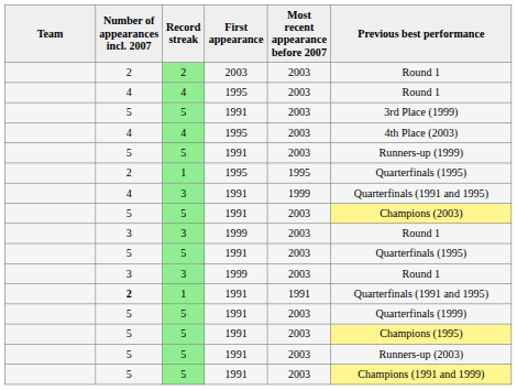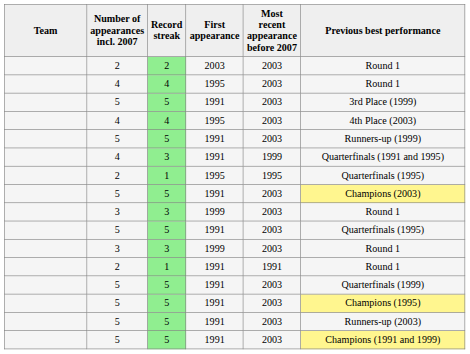 <table style=border-collapse:collapse border=1 cellspacing=0 cellpadding=5>
 <tr align=center bgcolor=#efefef>
 <th width=120>Team</th>
 <th width=80>Number of appearances incl. 2007</th>
 <th width=50>Record streak</th>
 <th width=80>First appearance</th>
 <th width=80>Most recent appearance before 2007</th>
 <th width=250>Previous best performance</th>
 </tr>
 <tr align=center style="background:#f5f5f5;">
 <td style="text-align:left;"></td>
 <td>2</td>
 <td bgcolor=#90EE90>2</td>
 <td>2003</td>
 <td>2003</td>
 <td>Round 1</td>
 </tr>
 <tr align=center style="background:#f5f5f5;">
 <td style="text-align:left;"></td>
 <td>4</td>
 <td bgcolor=#90EE90>4</td>
 <td>1995</td>
 <td>2003</td>
 <td>Round 1</td>
 </tr>
 <tr align=center style="background:#f5f5f5;">
 <td style="text-align:left;"></td>
 <td>5</td>
 <td bgcolor=#90EE90>5</td>
 <td>1991</td>
 <td>2003</td>
 <td>3rd Place (1999)</td>
 </tr>
 <tr align=center style="background:#f5f5f5;">
 <td style="text-align:left;"></td>
 <td>4</td>
 <td bgcolor=#90EE90>4</td>
 <td>1995</td>
 <td>2003</td>
 <td>4th Place (2003)</td>
 </tr>
 <tr align=center style="background:#f5f5f5;">
 <td style="text-align:left;"></td>
 <td>5</td>
 <td bgcolor=#90EE90>5</td>
 <td>1991</td>
 <td>2003</td>
 <td>Runners-up (1999)</td>
 </tr>
 <tr align=center style="background:#f5f5f5;">
 <td style="text-align:left;"></td>
+<td>4</td>
+<td bgcolor=#90EE90>3</td>
+<td>1991</td>
+<td>1999</td>
+<td>Quarterfinals (1991 and 1995)</td>
+</tr>
+<tr align=center style="background:#f5f5f5;">
+<td style="text-align:left;"></td>
 <td>2</td>
 <td bgcolor=#90EE90>1</td>
 <td>1995</td>
 <td>1995</td>
 <td>Quarterfinals (1995)</td>
-</tr>
-<tr align=center style="background:#f5f5f5;">
-<td style="text-align:left;"></td>
-<td>4</td>
-<td bgcolor=#90EE90>3</td>
-<td>1991</td>
-<td>1999</td>
-<td>Quarterfinals (1991 and 1995)</td>
 </tr>
 <tr align=center style="background:#f5f5f5;">
 <td style="text-align:left;"></td>
 <td>5</td>
 <td bgcolor=#90EE90>5</td>
 <td>1991</td>
 <td>2003</td>
 <td bgcolor=#FFF68F>Champions (2003)</td>
 </tr>
 <tr align=center style="background:#f5f5f5;">
 <td style="text-align:left;"></td>
 <td>3</td>
 <td bgcolor=#90EE90>3</td>
 <td>1999</td>
 <td>2003</td>
 <td>Round 1</td>
 </tr>
 <tr align=center style="background:#f5f5f5;">
 <td style="text-align:left;"></td>
 <td>5</td>
 <td bgcolor=#90EE90>5</td>
 <td>1991</td>
 <td>2003</td>
 <td>Quarterfinals (1995)</td>
 </tr>
 <tr align=center style="background:#f5f5f5;">
 <td style="text-align:left;"></td>
 <td>3</td>
 <td bgcolor=#90EE90>3</td>
 <td>1999</td>
 <td>2003</td>
 <td>Round 1</td>
 </tr>
 <tr align=center style="background:#f5f5f5;">
 <td style="text-align:left;"></td>
-<td><strong>2</strong></td>
+<td>2</td>
 <td bgcolor=#90EE90>1</td>
 <td>1991</td>
 <td>1991</td>
-<td>Quarterfinals (1991 and 1995)</td>
+<td>Round 1</td>
 </tr>
 <tr align=center style="background:#f5f5f5;">
 <td style="text-align:left;"></td>
 <td>5</td>
 <td bgcolor=#90EE90>5</td>
 <td>1991</td>
 <td>2003</td>
 <td>Quarterfinals (1999)</td>
 </tr>
 <tr align=center style="background:#f5f5f5;">
 <td style="text-align:left;"></td>
 <td>5</td>
 <td bgcolor=#90EE90>5</td>
 <td>1991</td>
 <td>2003</td>
 <td bgcolor=#FFF68F>Champions (1995)</td>
 </tr>
 <tr align=center style="background:#f5f5f5;">
 <td style="text-align:left;"></td>
 <td>5</td>
 <td bgcolor=#90EE90>5</td>
 <td>1991</td>
 <td>2003</td>
 <td>Runners-up (2003)</td>
 </tr>
 <tr align=center style="background:#f5f5f5;">
 <td style="text-align:left;"></td>
 <td>5</td>
 <td bgcolor=#90EE90>5</td>
 <td>1991</td>
 <td>2003</td>
 <td bgcolor=#FFF68F>Champions (1991 and 1999)</td>
 </tr>
 </table>
